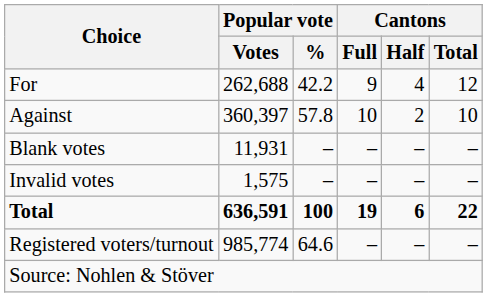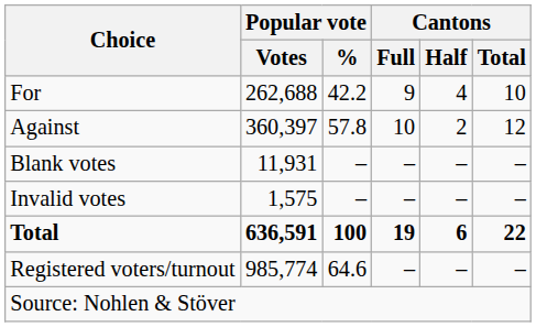 <table class=wikitable style=text-align:right>
 <tr>
 <th rowspan=2>Choice</th>
 <th colspan=2>Popular vote</th>
 <th colspan=3>Cantons</th>
 </tr>
 <tr>
 <th>Votes</th>
 <th>%</th>
 <th>Full</th>
 <th>Half</th>
 <th>Total</th>
 </tr>
 <tr>
 <td align=left>For</td>
 <td>262,688</td>
 <td>42.2</td>
 <td>9</td>
 <td>4</td>
-<td>12</td>
+<td>10</td>
 </tr>
 <tr>
 <td align=left>Against</td>
 <td>360,397</td>
 <td>57.8</td>
 <td>10</td>
 <td>2</td>
-<td>10</td>
+<td>12</td>
 </tr>
 <tr>
 <td align=left>Blank votes</td>
 <td>11,931</td>
 <td>–</td>
 <td>–</td>
 <td>–</td>
 <td>–</td>
 </tr>
 <tr>
 <td align=left>Invalid votes</td>
 <td>1,575</td>
 <td>–</td>
 <td>–</td>
 <td>–</td>
 <td>–</td>
 </tr>
 <tr>
 <td align=left><strong>Total</strong></td>
 <td><strong>636,591</strong></td>
 <td><strong>100</strong></td>
 <td><strong>19</strong></td>
 <td><strong>6</strong></td>
 <td><strong>22</strong></td>
 </tr>
 <tr>
 <td align=left>Registered voters/turnout</td>
 <td>985,774</td>
 <td>64.6</td>
 <td>–</td>
 <td>–</td>
 <td>–</td>
 </tr>
 <tr>
 <td align=left colspan=6>Source: Nohlen & Stöver</td>
 </tr>
 </table>
